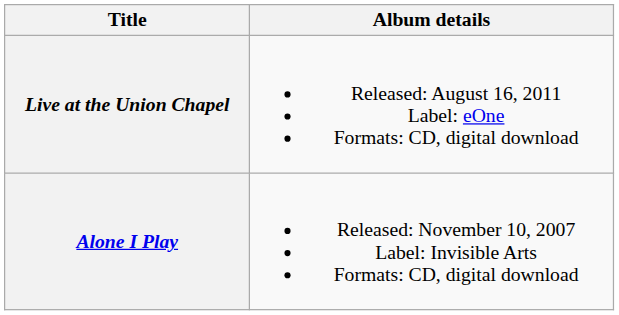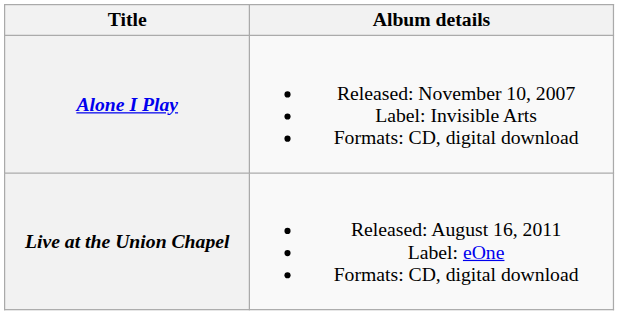 <table class="wikitable plainrowheaders" style="text-align:center;">
 <tr>
 <th scope="col" style="width:12em;">Title</th>
 <th scope="col" style="width:18em;">Album details</th>
 </tr>
 <tr>
+<th scope="row"><em><a href='#'>Alone I Play</a></em></th>
+<td><br><ul><li>Released: November 10, 2007</li><li>Label: Invisible Arts</li><li>Formats: CD, digital download</li></ul></td>
+</tr>
+<tr>
 <th scope="row"><em>Live at the Union Chapel</em></th>
 <td><br><ul><li>Released: August 16, 2011</li><li>Label: <a href='#'>eOne</a></li><li>Formats: CD, digital download</li></ul></td>
 </tr>
-<tr>
-<th scope="row"><em><a href='#'>Alone I Play</a></em></th>
-<td><br><ul><li>Released: November 10, 2007</li><li>Label: Invisible Arts</li><li>Formats: CD, digital download</li></ul></td>
-</tr>
 </table>
